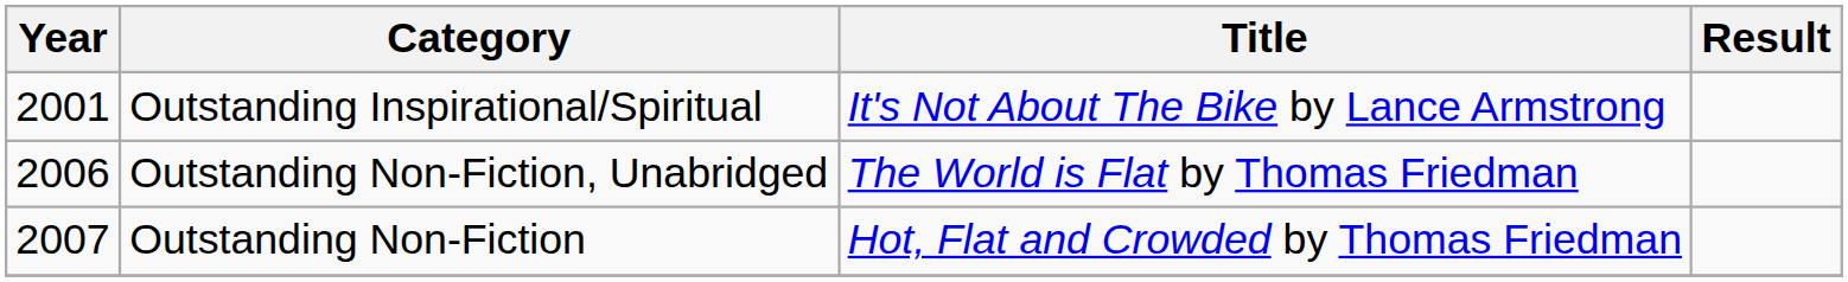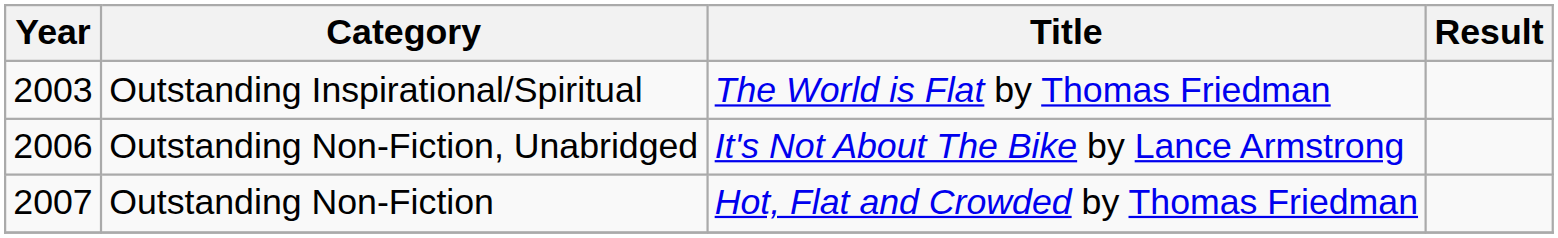 <table class="wikitable">
 <tr>
 <th>Year</th>
 <th>Category</th>
 <th>Title</th>
 <th>Result</th>
 </tr>
 <tr>
-<td>2001</td>
+<td>2003</td>
 <td>Outstanding Inspirational/Spiritual</td>
-<td><a href='#'><em>It's Not About The Bike</em></a> by <a href='#'>Lance Armstrong</a></td>
+<td><a href='#'><em>The World is Flat</em></a> by <a href='#'>Thomas Friedman</a></td>
 <td></td>
 </tr>
 <tr>
 <td>2006</td>
 <td>Outstanding Non-Fiction, Unabridged</td>
-<td><a href='#'><em>The World is Flat</em></a> by <a href='#'>Thomas Friedman</a></td>
+<td><a href='#'><em>It's Not About The Bike</em></a> by <a href='#'>Lance Armstrong</a></td>
 <td></td>
 </tr>
 <tr>
 <td>2007</td>
 <td>Outstanding Non-Fiction</td>
 <td><a href='#'><em>Hot, Flat and Crowded</em></a> by <a href='#'>Thomas Friedman</a></td>
 <td></td>
 </tr>
 <tr>
 </tr>
 </table>
